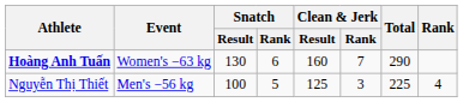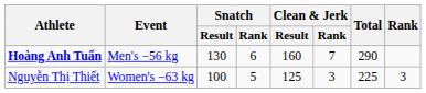 <table class="wikitable" style="font-size:90%">
 <tr>
 <th rowspan="2">Athlete</th>
 <th rowspan="2">Event</th>
 <th colspan="2">Snatch</th>
 <th colspan="2">Clean & Jerk</th>
 <th rowspan="2">Total</th>
 <th rowspan="2">Rank</th>
 </tr>
 <tr style="font-size:95%">
 <th>Result</th>
 <th>Rank</th>
 <th>Result</th>
 <th>Rank</th>
 </tr>
 <tr align=center>
 <td align=left><strong><a href='#'>Hoàng Anh Tuấn</a></strong></td>
-<td align=left><a href='#'>Women's −63 kg</a></td>
+<td align=left><a href='#'>Men's −56 kg</a></td>
 <td>130</td>
 <td>6</td>
 <td>160</td>
 <td>7</td>
 <td>290</td>
 <td></td>
 </tr>
 <tr align=center>
 <td align=left><a href='#'>Nguyễn Thị Thiết</a></td>
-<td align=left><a href='#'>Men's −56 kg</a></td>
+<td align=left><a href='#'>Women's −63 kg</a></td>
 <td>100</td>
 <td>5</td>
 <td>125</td>
 <td>3</td>
 <td>225</td>
-<td>4</td>
+<td>3</td>
 </tr>
 </table>
